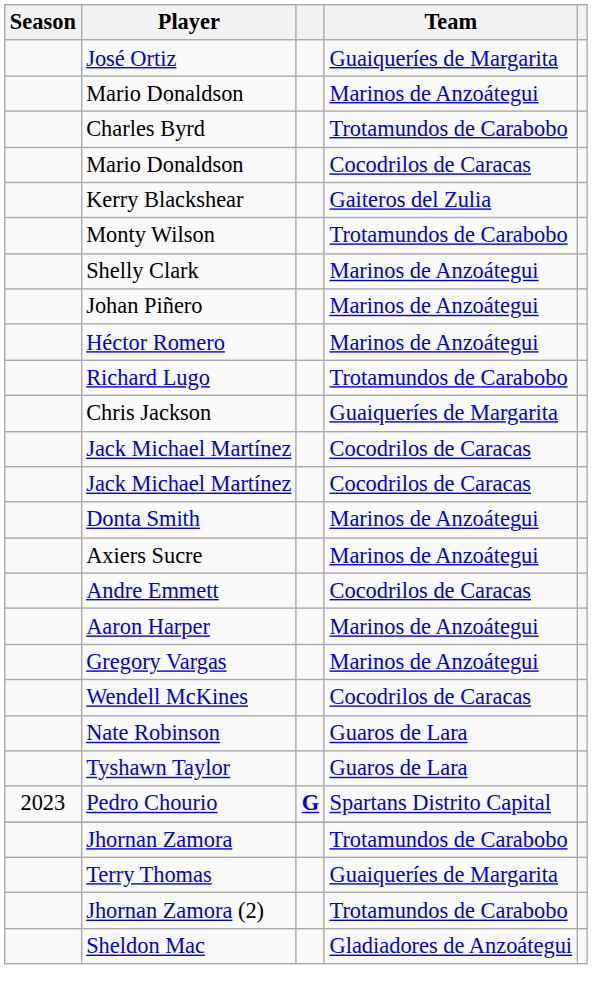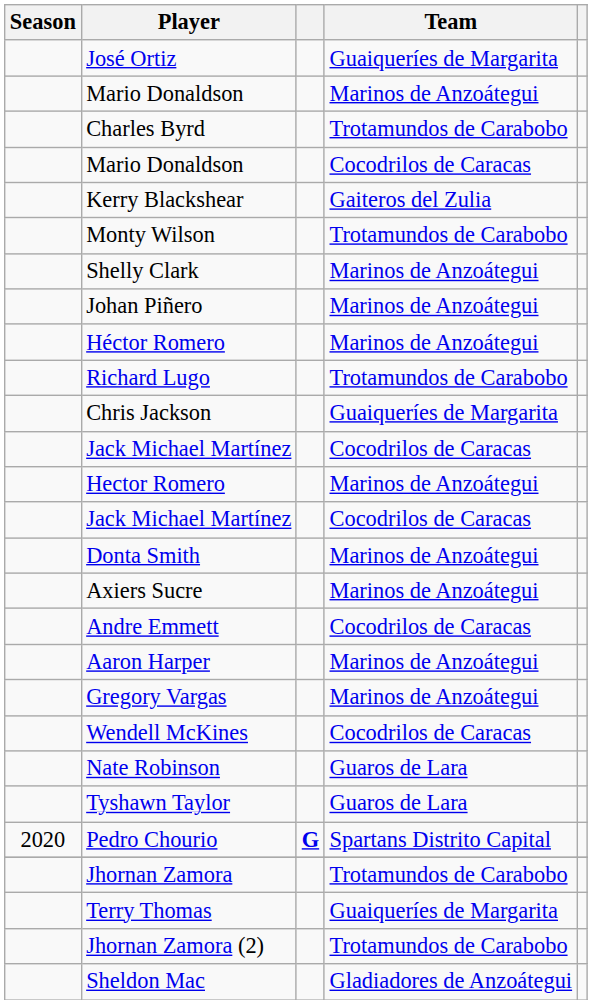 <table class="wikitable sortable">
 <tr>
 <th>Season</th>
 <th>Player</th>
 <th></th>
 <th>Team</th>
 <th></th>
 </tr>
 <tr>
 <td></td>
 <td> <a href='#'>José Ortiz</a></td>
 <td></td>
 <td><a href='#'>Guaiqueríes de Margarita</a></td>
 <td></td>
 </tr>
 <tr>
 <td></td>
 <td> Mario Donaldson</td>
 <td></td>
 <td><a href='#'>Marinos de Anzoátegui</a></td>
 <td></td>
 </tr>
 <tr>
 <td></td>
 <td> Charles Byrd</td>
 <td></td>
 <td><a href='#'>Trotamundos de Carabobo</a></td>
 <td></td>
 </tr>
 <tr>
 <td></td>
 <td> Mario Donaldson</td>
 <td></td>
 <td><a href='#'>Cocodrilos de Caracas</a></td>
 <td></td>
 </tr>
 <tr>
 <td></td>
 <td> Kerry Blackshear</td>
 <td></td>
 <td><a href='#'>Gaiteros del Zulia</a></td>
 <td></td>
 </tr>
 <tr>
 <td></td>
 <td> Monty Wilson</td>
 <td></td>
 <td><a href='#'>Trotamundos de Carabobo</a></td>
 <td></td>
 </tr>
 <tr>
 <td></td>
 <td> Shelly Clark</td>
 <td></td>
 <td><a href='#'>Marinos de Anzoátegui</a></td>
 <td></td>
 </tr>
 <tr>
 <td></td>
 <td> Johan Piñero</td>
 <td></td>
 <td><a href='#'>Marinos de Anzoátegui</a></td>
 <td></td>
 </tr>
 <tr>
 <td></td>
 <td> <a href='#'>Héctor Romero</a></td>
 <td></td>
 <td><a href='#'>Marinos de Anzoátegui</a></td>
 <td></td>
 </tr>
 <tr>
 <td></td>
 <td> <a href='#'>Richard Lugo</a></td>
 <td></td>
 <td><a href='#'>Trotamundos de Carabobo</a></td>
 <td></td>
 </tr>
 <tr>
 <td></td>
 <td> Chris Jackson</td>
 <td></td>
 <td><a href='#'>Guaiqueríes de Margarita</a></td>
 <td></td>
 </tr>
 <tr>
 <td></td>
 <td> <a href='#'>Jack Michael Martínez</a></td>
 <td></td>
 <td><a href='#'>Cocodrilos de Caracas</a></td>
 <td></td>
 </tr>
 <tr>
 <td></td>
+<td> <a href='#'>Hector Romero</a></td>
+<td></td>
+<td><a href='#'>Marinos de Anzoátegui</a></td>
+<td></td>
+</tr>
+<tr>
+<td></td>
 <td> <a href='#'>Jack Michael Martínez</a></td>
 <td></td>
 <td><a href='#'>Cocodrilos de Caracas</a></td>
 <td></td>
 </tr>
 <tr>
 <td></td>
 <td> <a href='#'>Donta Smith</a></td>
 <td></td>
 <td><a href='#'>Marinos de Anzoátegui</a></td>
 <td></td>
 </tr>
 <tr>
 <td></td>
 <td> Axiers Sucre</td>
 <td></td>
 <td><a href='#'>Marinos de Anzoátegui</a></td>
 <td></td>
 </tr>
 <tr>
 <td></td>
 <td> <a href='#'>Andre Emmett</a></td>
 <td></td>
 <td><a href='#'>Cocodrilos de Caracas</a></td>
 <td></td>
 </tr>
 <tr>
 <td></td>
 <td> <a href='#'>Aaron Harper</a></td>
 <td></td>
 <td><a href='#'>Marinos de Anzoátegui</a></td>
 <td></td>
 </tr>
 <tr>
 <td></td>
 <td> <a href='#'>Gregory Vargas</a></td>
 <td></td>
 <td><a href='#'>Marinos de Anzoátegui</a></td>
 <td></td>
 </tr>
 <tr>
 <td></td>
 <td> <a href='#'>Wendell McKines</a></td>
 <td></td>
 <td><a href='#'>Cocodrilos de Caracas</a></td>
 <td></td>
 </tr>
 <tr>
 <td></td>
 <td> <a href='#'>Nate Robinson</a></td>
 <td></td>
 <td><a href='#'>Guaros de Lara</a></td>
 <td></td>
 </tr>
 <tr>
 <td></td>
 <td> <a href='#'>Tyshawn Taylor</a></td>
 <td></td>
 <td><a href='#'>Guaros de Lara</a></td>
 <td></td>
 </tr>
 <tr>
-<td align=center>2023</td>
+<td align=center>2020</td>
 <td> <a href='#'>Pedro Chourio</a></td>
 <td align=center><strong><a href='#'>G</a></strong></td>
 <td><a href='#'>Spartans Distrito Capital</a></td>
 <td></td>
 </tr>
 <tr>
 </tr>
 <tr>
 <td></td>
 <td> <a href='#'>Jhornan Zamora</a></td>
 <td></td>
 <td><a href='#'>Trotamundos de Carabobo</a></td>
 <td></td>
 </tr>
 <tr>
 <td></td>
 <td> <a href='#'>Terry Thomas</a></td>
 <td></td>
 <td><a href='#'>Guaiqueríes de Margarita</a></td>
 <td></td>
 </tr>
 <tr>
 <td></td>
 <td> <a href='#'>Jhornan Zamora</a> (2)</td>
 <td></td>
 <td><a href='#'>Trotamundos de Carabobo</a></td>
 <td></td>
 </tr>
 <tr>
 <td></td>
 <td> <a href='#'>Sheldon Mac</a></td>
 <td></td>
 <td><a href='#'>Gladiadores de Anzoátegui</a></td>
 <td></td>
 </tr>
 </table>
